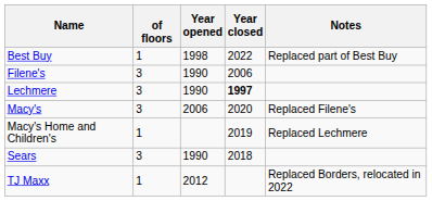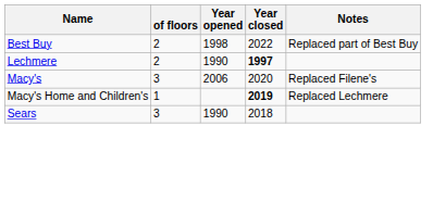 <table class="wikitable sortable">
 <tr>
 <th>Name</th>
 <th><br>of floors</th>
 <th>Year<br>opened</th>
 <th>Year<br>closed</th>
 <th class="unsortable">Notes</th>
 </tr>
 <tr>
 <td><a href='#'>Best Buy</a></td>
-<td>1</td>
+<td>2</td>
 <td>1998</td>
 <td>2022</td>
 <td>Replaced part of Best Buy</td>
 </tr>
 <tr>
-<td><a href='#'>Filene's</a></td>
-<td>3</td>
-<td>1990</td>
-<td>2006</td>
-<td></td>
-</tr>
-<tr>
 <td><a href='#'>Lechmere</a></td>
-<td>3</td>
+<td>2</td>
 <td>1990</td>
 <td><strong>1997</strong></td>
 <td></td>
 </tr>
 <tr>
 <td><a href='#'>Macy's</a></td>
 <td>3</td>
 <td>2006</td>
 <td>2020</td>
 <td>Replaced Filene's</td>
 </tr>
 <tr>
 <td>Macy's Home and Children's</td>
 <td>1</td>
 <td></td>
-<td>2019</td>
+<td><strong>2019</strong></td>
 <td>Replaced Lechmere</td>
 </tr>
 <tr>
 <td><a href='#'>Sears</a></td>
 <td>3</td>
 <td>1990</td>
 <td>2018</td>
 <td></td>
 </tr>
-<tr>
-<td><a href='#'>TJ Maxx</a></td>
-<td>1</td>
-<td>2012</td>
-<td></td>
-<td>Replaced Borders, relocated in 2022</td>
-</tr>
 </table>
